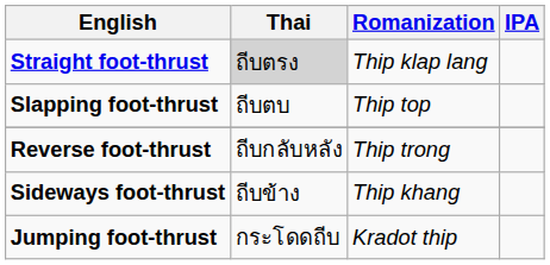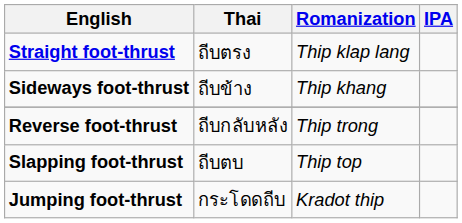 <table class="wikitable">
 <tr>
 <th>English</th>
 <th>Thai</th>
 <th><a href='#'>Romanization</a></th>
 <th><a href='#'>IPA</a></th>
 </tr>
 <tr>
 <td><strong><a href='#'>Straight foot-thrust</a></strong></td>
-<td style="background: lightgrey;">ถีบตรง</td>
+<td>ถีบตรง</td>
 <td><em>Thip klap lang</em></td>
 <td></td>
 </tr>
 <tr>
-<td><strong>Slapping foot-thrust</strong></td>
-<td>ถีบตบ</td>
-<td><em>Thip top</em></td>
+<td><strong>Sideways foot-thrust</strong></td>
+<td>ถีบข้าง</td>
+<td><em>Thip khang</em></td>
 <td></td>
 </tr>
 <tr "'Oblique foot-thrust"' ||       || "Oblique teep" ||>
 </tr>
 <tr>
 <td><strong>Reverse foot-thrust</strong></td>
 <td>ถีบกลับหลัง</td>
 <td><em>Thip trong</em></td>
 <td></td>
 </tr>
 <tr>
-<td><strong>Sideways foot-thrust</strong></td>
-<td>ถีบข้าง</td>
-<td><em>Thip khang</em></td>
+<td><strong>Slapping foot-thrust</strong></td>
+<td>ถีบตบ</td>
+<td><em>Thip top</em></td>
 <td></td>
 </tr>
 <tr>
 <td><strong>Jumping foot-thrust</strong></td>
 <td>กระโดดถีบ</td>
 <td><em>Kradot thip</em></td>
 <td></td>
 </tr>
 </table>
